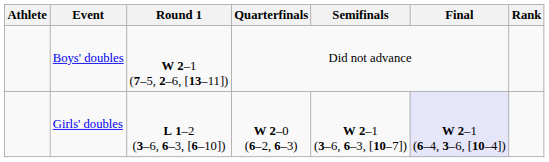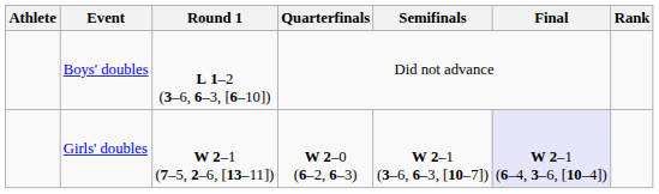 <table class=wikitable style="font-size:90%">
 <tr>
 <th>Athlete</th>
 <th>Event</th>
 <th>Round 1</th>
 <th>Quarterfinals</th>
 <th>Semifinals</th>
 <th>Final</th>
 <th>Rank</th>
 </tr>
 <tr>
 <td> <br></td>
 <td><a href='#'>Boys' doubles</a></td>
-<td align=center><br><br><strong>W</strong> <strong>2</strong>–1<br> (<strong>7</strong>–5, <strong>2</strong>–6, [<strong>13</strong>–11])</td>
+<td align=center><br><br><strong>L</strong> <strong>1</strong>–2<br> (<strong>3</strong>–6, <strong>6</strong>–3, [<strong>6</strong>–10])</td>
 <td colspan=3 align=center>Did not advance</td>
 <td align=center></td>
 </tr>
 <tr>
 <td> <br></td>
 <td><a href='#'>Girls' doubles</a></td>
-<td align=center><br><br><strong>L</strong> <strong>1</strong>–2<br> (<strong>3</strong>–6, <strong>6</strong>–3, [<strong>6</strong>–10])</td>
+<td align=center><br><br><strong>W</strong> <strong>2</strong>–1<br> (<strong>7</strong>–5, <strong>2</strong>–6, [<strong>13</strong>–11])</td>
 <td align=center><br><br><strong>W</strong> <strong>2</strong>–0<br> (<strong>6</strong>–2, <strong>6</strong>–3)</td>
 <td align=center><br><br><strong>W</strong> <strong>2</strong>–1<br> (<strong>3</strong>–6, <strong>6</strong>–3, [<strong>10</strong>–7])</td>
 <td align=center style="background: lavender;"><br><br><strong>W</strong> <strong>2</strong>–1<br> (<strong>6</strong>–4, <strong>3</strong>–6, [<strong>10</strong>–4])</td>
 <td align=center></td>
 </tr>
 </table>
